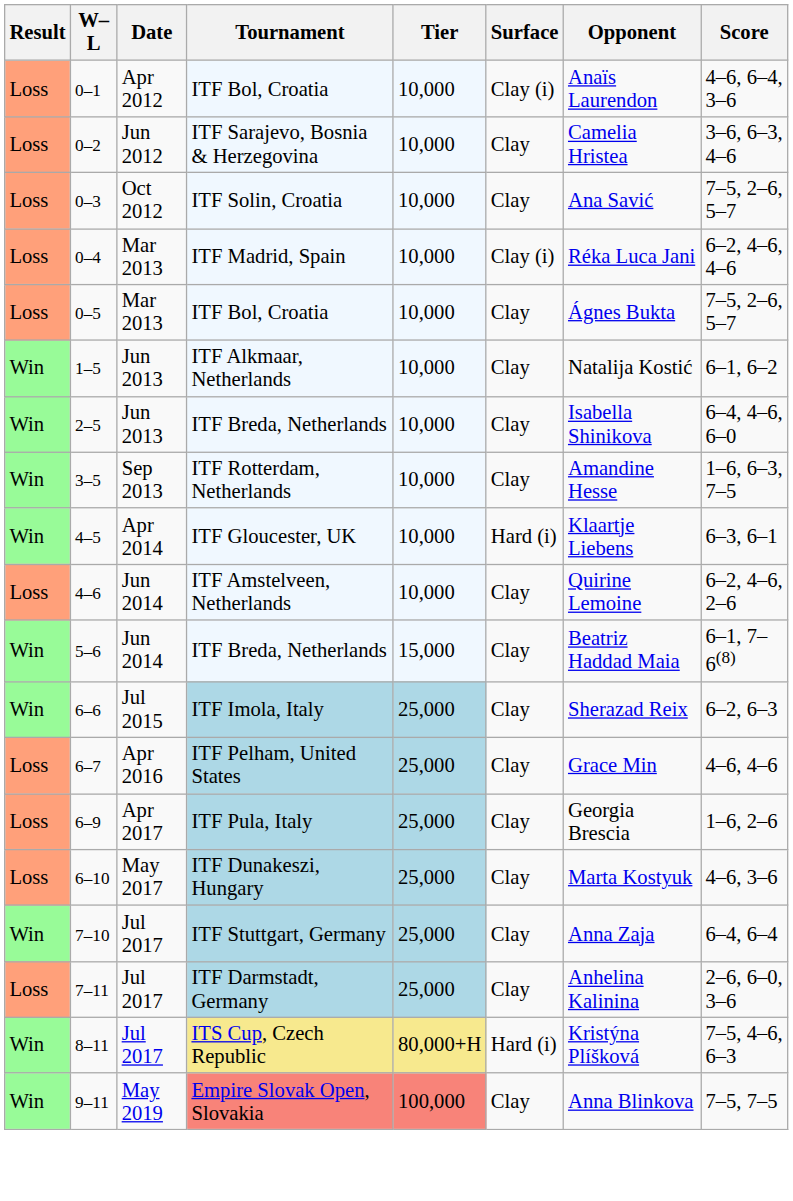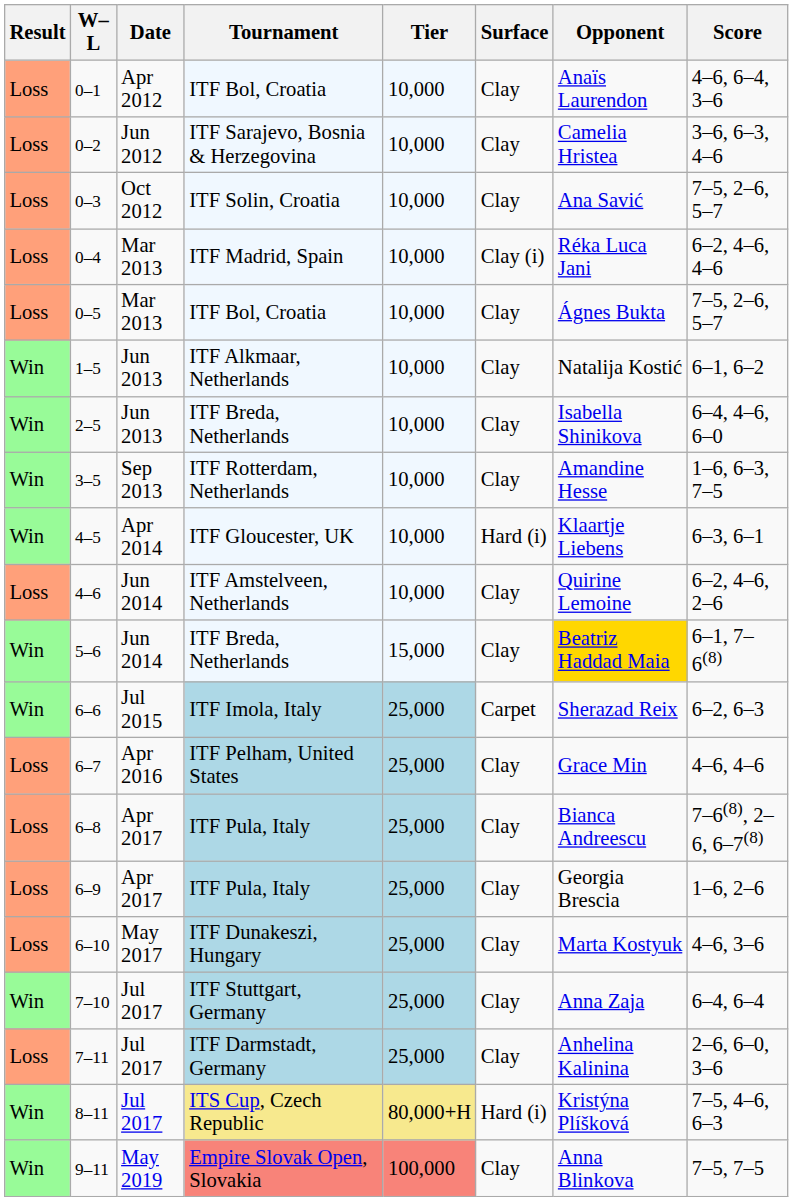 <table class="sortable wikitable">
 <tr>
 <th>Result</th>
 <th class="unsortable">W–L</th>
 <th>Date</th>
 <th>Tournament</th>
 <th>Tier</th>
 <th>Surface</th>
 <th>Opponent</th>
 <th class="unsortable">Score</th>
 </tr>
 <tr>
 <td style="background:#ffa07a;">Loss</td>
 <td><small>0–1</small></td>
 <td>Apr 2012</td>
 <td style="background:#f0f8ff;">ITF Bol, Croatia</td>
 <td style="background:#f0f8ff;">10,000</td>
-<td>Clay (i)</td>
+<td>Clay</td>
 <td> <a href='#'>Anaïs Laurendon</a></td>
 <td>4–6, 6–4, 3–6</td>
 </tr>
 <tr>
 <td style="background:#ffa07a;">Loss</td>
 <td><small>0–2</small></td>
 <td>Jun 2012</td>
 <td style="background:#f0f8ff;">ITF Sarajevo, Bosnia & Herzegovina</td>
 <td style="background:#f0f8ff;">10,000</td>
 <td>Clay</td>
 <td> <a href='#'>Camelia Hristea</a></td>
 <td>3–6, 6–3, 4–6</td>
 </tr>
 <tr>
 <td style="background:#ffa07a;">Loss</td>
 <td><small>0–3</small></td>
 <td>Oct 2012</td>
 <td style="background:#f0f8ff;">ITF Solin, Croatia</td>
 <td style="background:#f0f8ff;">10,000</td>
 <td>Clay</td>
 <td> <a href='#'>Ana Savić</a></td>
 <td>7–5, 2–6, 5–7</td>
 </tr>
 <tr>
 <td style="background:#ffa07a;">Loss</td>
 <td><small>0–4</small></td>
 <td>Mar 2013</td>
 <td style="background:#f0f8ff;">ITF Madrid, Spain</td>
 <td style="background:#f0f8ff;">10,000</td>
 <td>Clay (i)</td>
 <td> <a href='#'>Réka Luca Jani</a></td>
 <td>6–2, 4–6, 4–6</td>
 </tr>
 <tr>
 <td style="background:#ffa07a;">Loss</td>
 <td><small>0–5</small></td>
 <td>Mar 2013</td>
 <td style="background:#f0f8ff;">ITF Bol, Croatia</td>
 <td style="background:#f0f8ff;">10,000</td>
 <td>Clay</td>
 <td> <a href='#'>Ágnes Bukta</a></td>
 <td>7–5, 2–6, 5–7</td>
 </tr>
 <tr>
 <td style="background:#98fb98;">Win</td>
 <td><small>1–5</small></td>
 <td>Jun 2013</td>
 <td style="background:#f0f8ff;">ITF Alkmaar, Netherlands</td>
 <td style="background:#f0f8ff;">10,000</td>
 <td>Clay</td>
 <td> Natalija Kostić</td>
 <td>6–1, 6–2</td>
 </tr>
 <tr>
 <td style="background:#98fb98;">Win</td>
 <td><small>2–5</small></td>
 <td>Jun 2013</td>
 <td style="background:#f0f8ff;">ITF Breda, Netherlands</td>
 <td style="background:#f0f8ff;">10,000</td>
 <td>Clay</td>
 <td> <a href='#'>Isabella Shinikova</a></td>
 <td>6–4, 4–6, 6–0</td>
 </tr>
 <tr>
 <td style="background:#98fb98;">Win</td>
 <td><small>3–5</small></td>
 <td>Sep 2013</td>
 <td style="background:#f0f8ff;">ITF Rotterdam, Netherlands</td>
 <td style="background:#f0f8ff;">10,000</td>
 <td>Clay</td>
 <td> <a href='#'>Amandine Hesse</a></td>
 <td>1–6, 6–3, 7–5</td>
 </tr>
 <tr>
 <td style="background:#98fb98;">Win</td>
 <td><small>4–5</small></td>
 <td>Apr 2014</td>
 <td style="background:#f0f8ff;">ITF Gloucester, UK</td>
 <td style="background:#f0f8ff;">10,000</td>
 <td>Hard (i)</td>
 <td> <a href='#'>Klaartje Liebens</a></td>
 <td>6–3, 6–1</td>
 </tr>
 <tr>
 <td style="background:#ffa07a;">Loss</td>
 <td><small>4–6</small></td>
 <td>Jun 2014</td>
 <td style="background:#f0f8ff;">ITF Amstelveen, Netherlands</td>
 <td style="background:#f0f8ff;">10,000</td>
 <td>Clay</td>
 <td> <a href='#'>Quirine Lemoine</a></td>
 <td>6–2, 4–6, 2–6</td>
 </tr>
 <tr>
 <td style="background:#98fb98;">Win</td>
 <td><small>5–6</small></td>
 <td>Jun 2014</td>
 <td style="background:#f0f8ff;">ITF Breda, Netherlands</td>
 <td style="background:#f0f8ff;">15,000</td>
 <td>Clay</td>
-<td> <a href='#'>Beatriz Haddad Maia</a></td>
+<td style="background: gold;"> <a href='#'>Beatriz Haddad Maia</a></td>
 <td>6–1, 7–6<sup>(8)</sup></td>
 </tr>
 <tr>
 <td style="background:#98fb98;">Win</td>
 <td><small>6–6</small></td>
 <td>Jul 2015</td>
 <td style="background:lightblue;">ITF Imola, Italy</td>
 <td style="background:lightblue;">25,000</td>
-<td>Clay</td>
+<td>Carpet</td>
 <td> <a href='#'>Sherazad Reix</a></td>
 <td>6–2, 6–3</td>
 </tr>
 <tr>
 <td style="background:#ffa07a;">Loss</td>
 <td><small>6–7</small></td>
 <td>Apr 2016</td>
 <td style="background:lightblue;">ITF Pelham, United States</td>
 <td style="background:lightblue;">25,000</td>
 <td>Clay</td>
 <td> <a href='#'>Grace Min</a></td>
 <td>4–6, 4–6</td>
+</tr>
+<tr>
+<td style="background:#ffa07a;">Loss</td>
+<td><small>6–8</small></td>
+<td>Apr 2017</td>
+<td style="background:lightblue;">ITF Pula, Italy</td>
+<td style="background:lightblue;">25,000</td>
+<td>Clay</td>
+<td> <a href='#'>Bianca Andreescu</a></td>
+<td>7–6<sup>(8)</sup>, 2–6, 6–7<sup>(8)</sup></td>
 </tr>
 <tr>
 <td style="background:#ffa07a;">Loss</td>
 <td><small>6–9</small></td>
 <td>Apr 2017</td>
 <td style="background:lightblue;">ITF Pula, Italy</td>
 <td style="background:lightblue;">25,000</td>
 <td>Clay</td>
 <td> Georgia Brescia</td>
 <td>1–6, 2–6</td>
 </tr>
 <tr>
 <td style="background:#ffa07a;">Loss</td>
 <td><small>6–10</small></td>
 <td>May 2017</td>
 <td style="background:lightblue;">ITF Dunakeszi, Hungary</td>
 <td style="background:lightblue;">25,000</td>
 <td>Clay</td>
 <td> <a href='#'>Marta Kostyuk</a></td>
 <td>4–6, 3–6</td>
 </tr>
 <tr>
 <td style="background:#98fb98;">Win</td>
 <td><small>7–10</small></td>
 <td>Jul 2017</td>
 <td style="background:lightblue;">ITF Stuttgart, Germany</td>
 <td style="background:lightblue;">25,000</td>
 <td>Clay</td>
 <td> <a href='#'>Anna Zaja</a></td>
 <td>6–4, 6–4</td>
 </tr>
 <tr>
 <td style="background:#ffa07a;">Loss</td>
 <td><small>7–11</small></td>
 <td>Jul 2017</td>
 <td style="background:lightblue;">ITF Darmstadt, Germany</td>
 <td style="background:lightblue;">25,000</td>
 <td>Clay</td>
 <td> <a href='#'>Anhelina Kalinina</a></td>
 <td>2–6, 6–0, 3–6</td>
 </tr>
 <tr>
 <td style="background:#98fb98;">Win</td>
 <td><small>8–11</small></td>
 <td><a href='#'>Jul 2017</a></td>
 <td style="background:#f7e98e;"><a href='#'>ITS Cup</a>, Czech Republic</td>
 <td style="background:#f7e98e;">80,000+H</td>
 <td>Hard (i)</td>
 <td> <a href='#'>Kristýna Plíšková</a></td>
 <td>7–5, 4–6, 6–3</td>
 </tr>
 <tr>
 <td style="background:#98fb98;">Win</td>
 <td><small>9–11</small></td>
 <td><a href='#'>May 2019</a></td>
 <td style="background:#f88379;"><a href='#'>Empire Slovak Open</a>, Slovakia</td>
 <td style="background:#f88379;">100,000</td>
 <td>Clay</td>
 <td> <a href='#'>Anna Blinkova</a></td>
 <td>7–5, 7–5</td>
 </tr>
 </table>
